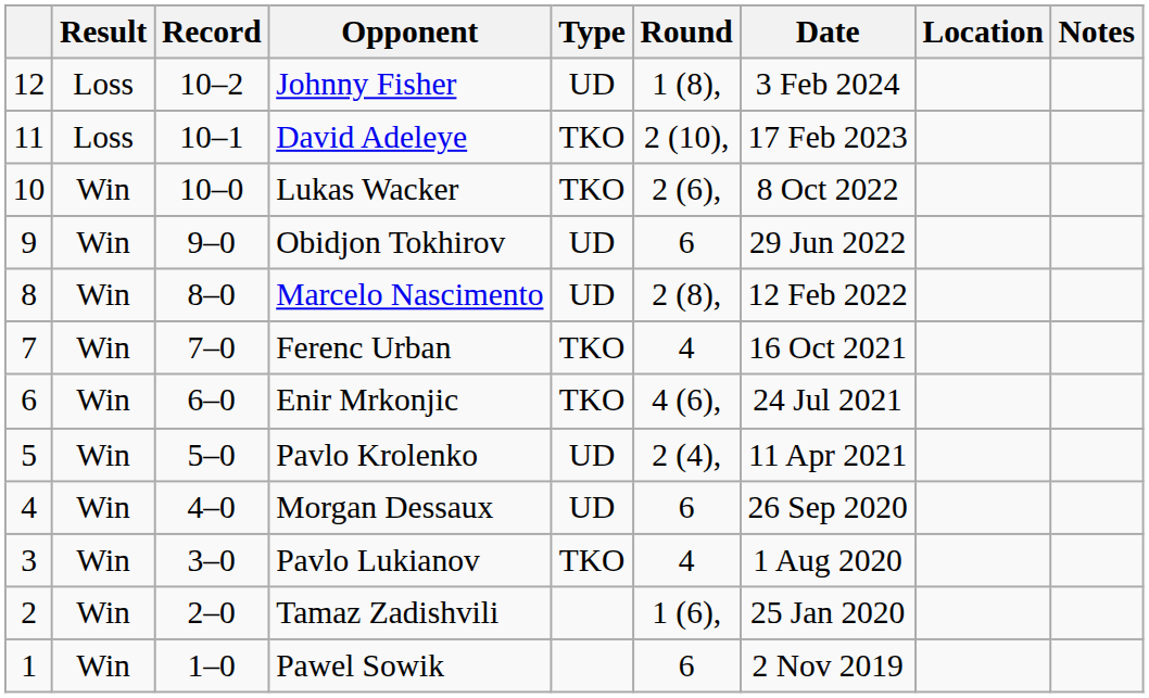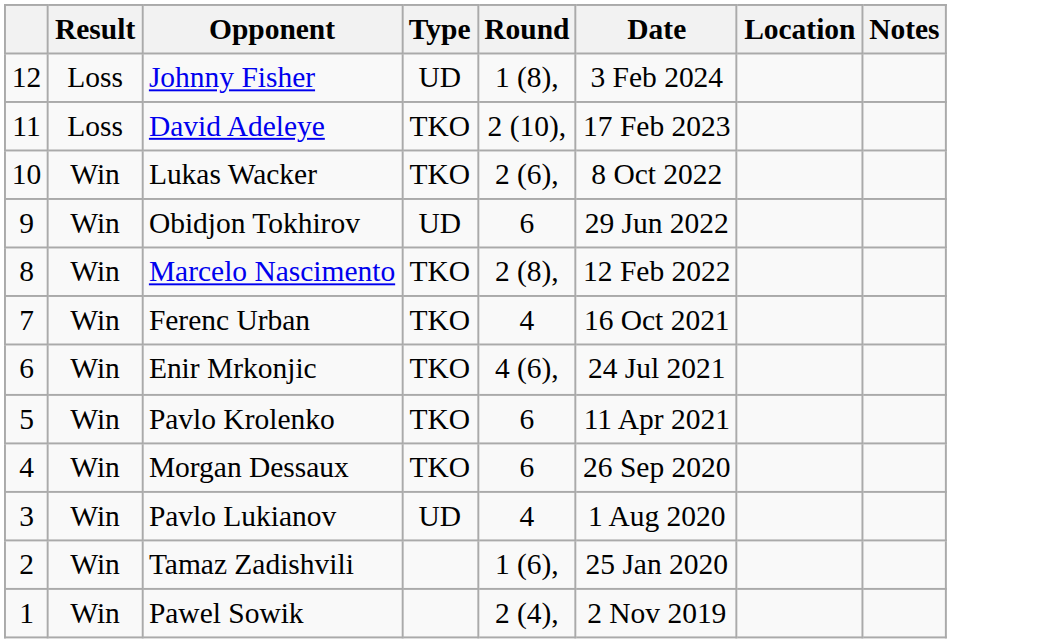 <table class="wikitable" style="text-align:center; font-size:95%">
 <tr>
 <th></th>
 <th>Result</th>
-<th>Record</th>
 <th>Opponent</th>
 <th>Type</th>
 <th>Round</th>
 <th>Date</th>
 <th>Location</th>
 <th>Notes</th>
 </tr>
 <tr>
 <td>12</td>
 <td>Loss</td>
-<td>10–2</td>
 <td style="text-align:left;"><a href='#'>Johnny Fisher</a></td>
 <td>UD</td>
 <td>1 (8), </td>
 <td>3 Feb 2024</td>
 <td style="text-align:left;"></td>
 <td></td>
 </tr>
 <tr>
 <td>11</td>
 <td>Loss</td>
-<td>10–1</td>
 <td style="text-align:left;"><a href='#'>David Adeleye</a></td>
 <td>TKO</td>
 <td>2 (10), </td>
 <td>17 Feb 2023</td>
 <td style="text-align:left;"></td>
 <td style="text-align:left;"></td>
 </tr>
 <tr>
 <td>10</td>
 <td>Win</td>
-<td>10–0</td>
 <td style="text-align:left;">Lukas Wacker</td>
 <td>TKO</td>
 <td>2 (6), </td>
 <td>8 Oct 2022</td>
 <td style="text-align:left;"></td>
 <td></td>
 </tr>
 <tr>
 <td>9</td>
 <td>Win</td>
-<td>9–0</td>
 <td style="text-align:left;">Obidjon Tokhirov</td>
 <td>UD</td>
 <td>6</td>
 <td>29 Jun 2022</td>
 <td style="text-align:left;"></td>
 <td></td>
 </tr>
 <tr>
 <td>8</td>
 <td>Win</td>
-<td>8–0</td>
 <td style="text-align:left;"><a href='#'>Marcelo Nascimento</a></td>
-<td>UD</td>
+<td>TKO</td>
 <td>2 (8), </td>
 <td>12 Feb 2022</td>
 <td style="text-align:left;"></td>
 <td></td>
 </tr>
 <tr>
 <td>7</td>
 <td>Win</td>
-<td>7–0</td>
 <td style="text-align:left;">Ferenc Urban</td>
 <td>TKO</td>
 <td>4</td>
 <td>16 Oct 2021</td>
 <td style="text-align:left;"></td>
 <td></td>
 </tr>
 <tr>
 <td>6</td>
 <td>Win</td>
-<td>6–0</td>
 <td style="text-align:left;">Enir Mrkonjic</td>
 <td>TKO</td>
 <td>4 (6), </td>
 <td>24 Jul 2021</td>
 <td style="text-align:left;"></td>
 <td></td>
 </tr>
 <tr>
 <td>5</td>
 <td>Win</td>
-<td>5–0</td>
 <td style="text-align:left;">Pavlo Krolenko</td>
-<td>UD</td>
-<td>2 (4), </td>
+<td>TKO</td>
+<td>6</td>
 <td>11 Apr 2021</td>
 <td style="text-align:left;"></td>
 <td></td>
 </tr>
 <tr>
 <td>4</td>
 <td>Win</td>
-<td>4–0</td>
 <td style="text-align:left;">Morgan Dessaux</td>
-<td>UD</td>
+<td>TKO</td>
 <td>6</td>
 <td>26 Sep 2020</td>
 <td style="text-align:left;"></td>
 <td></td>
 </tr>
 <tr>
 <td>3</td>
 <td>Win</td>
-<td>3–0</td>
 <td style="text-align:left;">Pavlo Lukianov</td>
-<td>TKO</td>
+<td>UD</td>
 <td>4</td>
 <td>1 Aug 2020</td>
 <td style="text-align:left;"></td>
 <td></td>
 </tr>
 <tr>
 <td>2</td>
 <td>Win</td>
-<td>2–0</td>
 <td style="text-align:left;">Tamaz Zadishvili</td>
 <td></td>
 <td>1 (6), </td>
 <td>25 Jan 2020</td>
 <td style="text-align:left;"></td>
 <td></td>
 </tr>
 <tr>
 <td>1</td>
 <td>Win</td>
-<td>1–0</td>
 <td style="text-align:left;">Pawel Sowik</td>
 <td></td>
-<td>6</td>
+<td>2 (4), </td>
 <td>2 Nov 2019</td>
 <td style="text-align:left;"></td>
 <td></td>
 </tr>
 </table>
